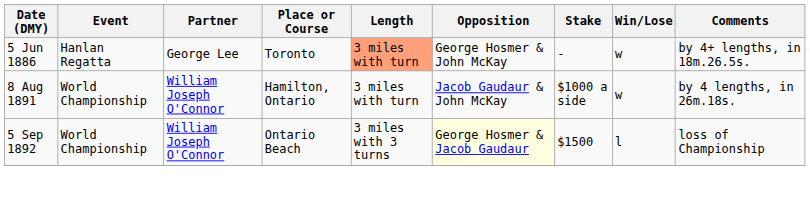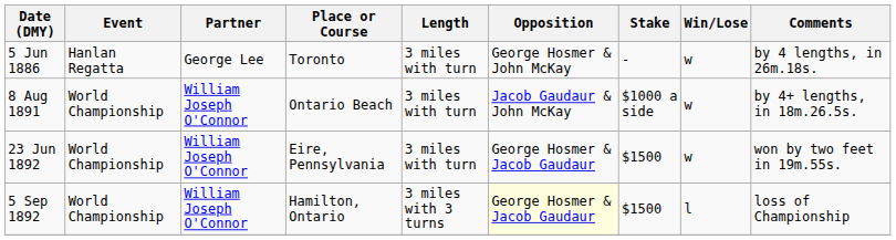 <table class="wikitable collapsible collapsed">
 <tr>
 <th>Date (DMY)</th>
 <th>Event</th>
 <th>Partner</th>
 <th>Place or Course</th>
 <th>Length</th>
 <th>Opposition</th>
 <th>Stake</th>
 <th>Win/Lose</th>
 <th>Comments</th>
 </tr>
 <tr>
 <td>5 Jun 1886</td>
 <td>Hanlan Regatta</td>
 <td>George Lee</td>
 <td>Toronto</td>
-<td style="background: lightsalmon;">3 miles with turn</td>
+<td>3 miles with turn</td>
 <td>George Hosmer & John McKay</td>
 <td>-</td>
 <td>w</td>
-<td>by 4+ lengths, in 18m.26.5s.</td>
+<td>by 4 lengths, in 26m.18s.</td>
 </tr>
 <tr>
 <td>8 Aug 1891</td>
 <td>World Championship</td>
 <td><a href='#'>William Joseph O'Connor</a></td>
-<td>Hamilton, Ontario</td>
+<td>Ontario Beach</td>
 <td>3 miles with turn</td>
 <td><a href='#'>Jacob Gaudaur</a>  & John McKay</td>
 <td>$1000 a side</td>
 <td>w</td>
-<td>by 4 lengths, in 26m.18s.</td>
+<td>by 4+ lengths, in 18m.26.5s.</td>
+</tr>
+<tr>
+<td>23 Jun 1892</td>
+<td>World Championship</td>
+<td><a href='#'>William Joseph O'Connor</a></td>
+<td>Eire, Pennsylvania</td>
+<td>3 miles with turn</td>
+<td>George Hosmer  & <a href='#'>Jacob Gaudaur</a></td>
+<td>$1500</td>
+<td>w</td>
+<td>won by two feet in 19m.55s.</td>
 </tr>
 <tr>
 <td>5 Sep 1892</td>
 <td>World Championship</td>
 <td><a href='#'>William Joseph O'Connor</a></td>
-<td>Ontario Beach</td>
+<td>Hamilton, Ontario</td>
 <td>3 miles with 3 turns</td>
 <td style="background: lightyellow;">George Hosmer  & <a href='#'>Jacob Gaudaur</a></td>
 <td>$1500</td>
 <td>l</td>
 <td>loss of Championship</td>
 </tr>
 <tr>
 </tr>
 </table>
